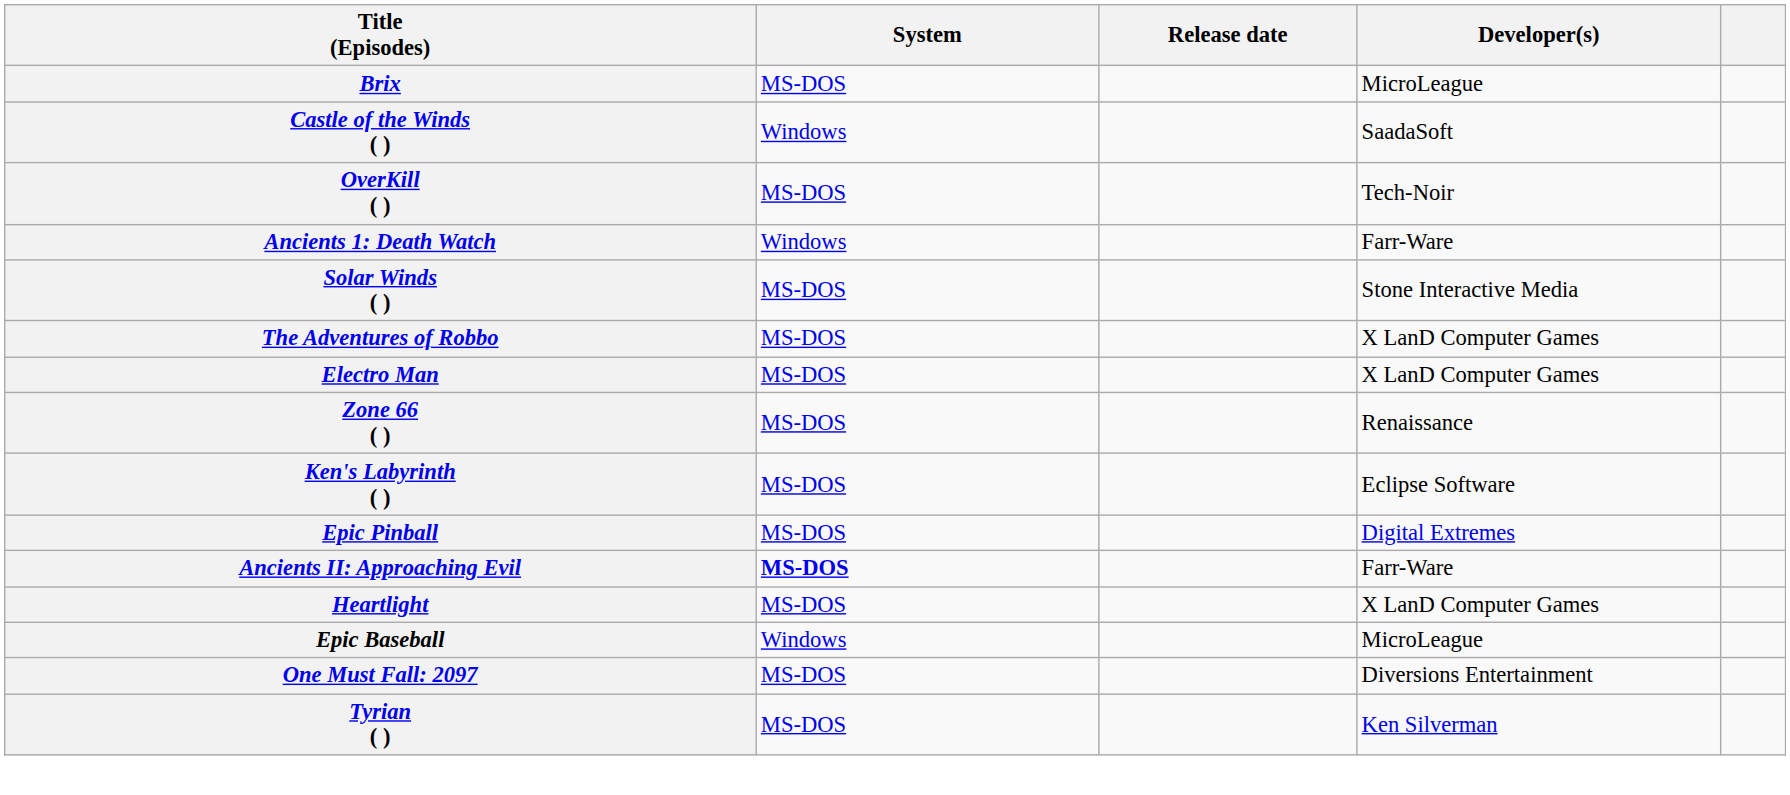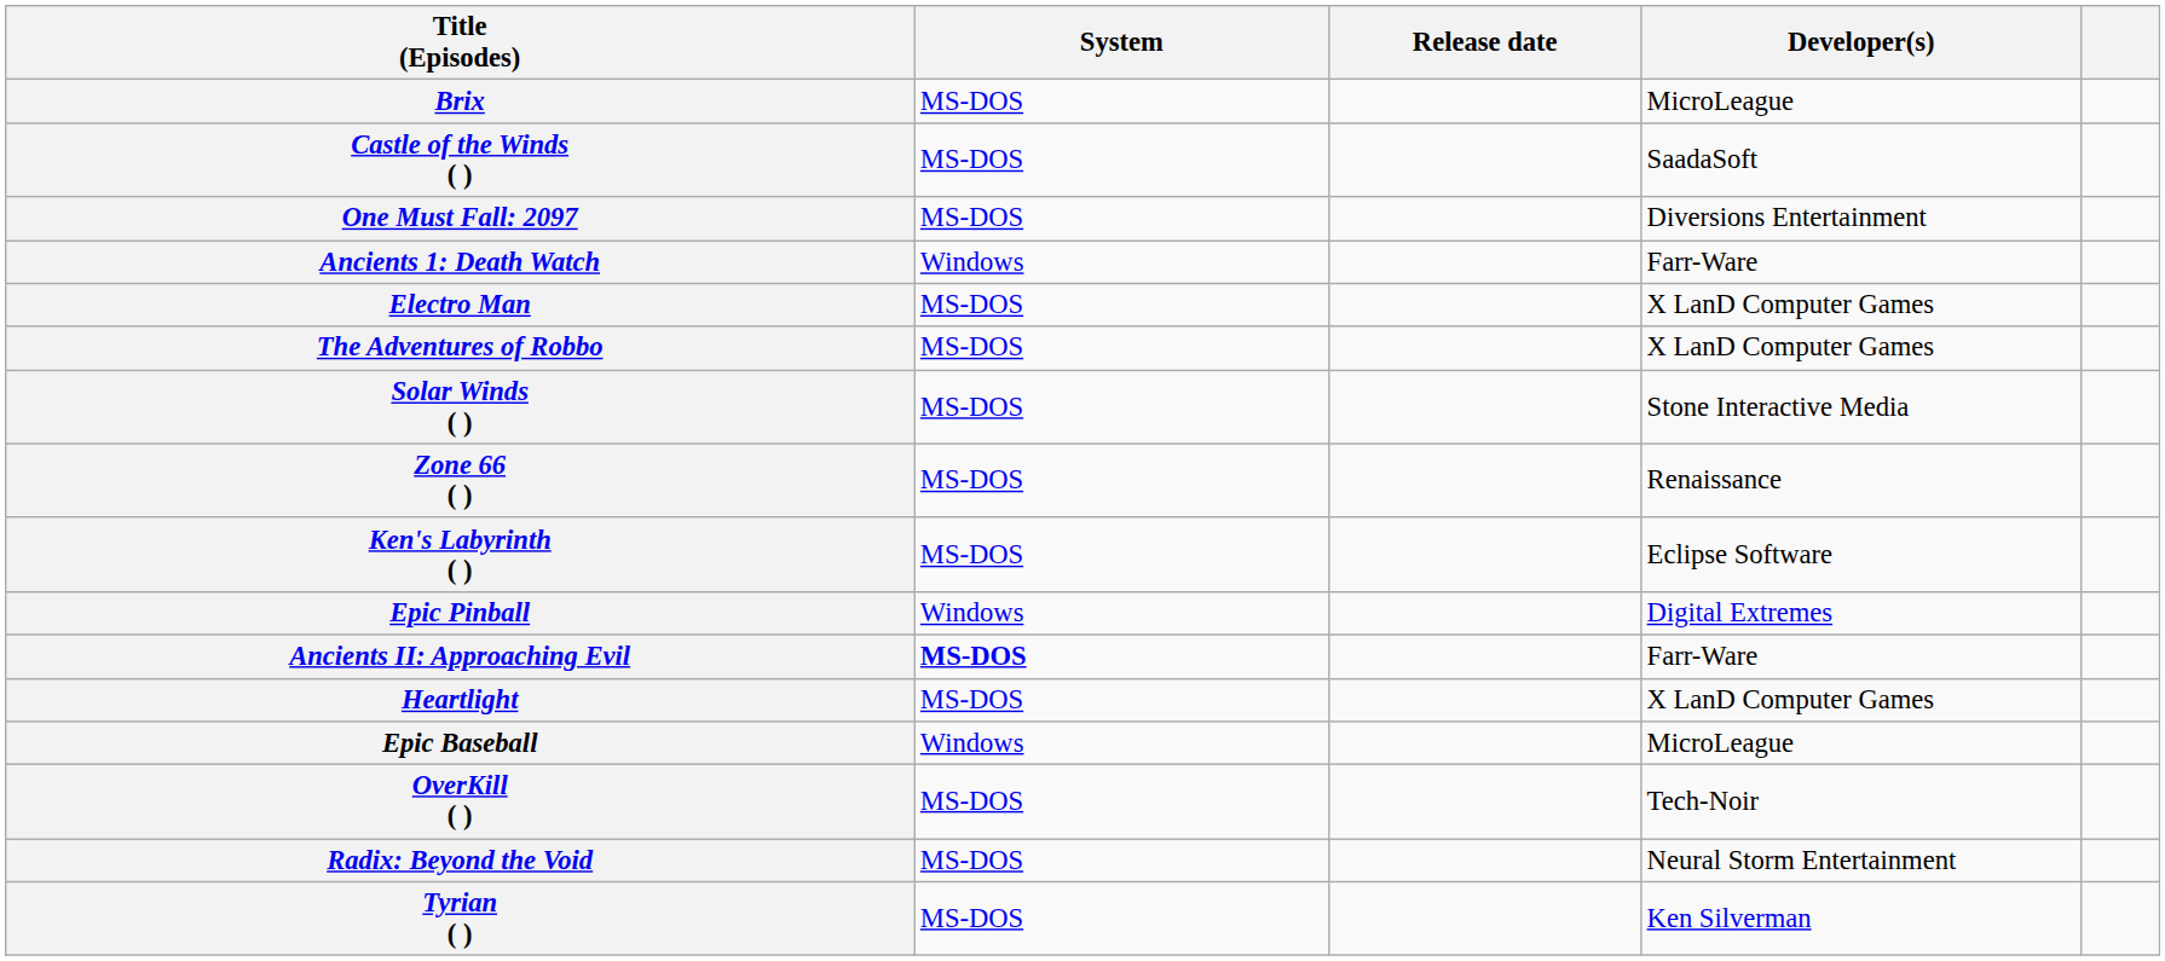 <table class="wikitable sortable plainrowheaders" style="width: 100%">
 <tr>
 <th style="width:35%;" scope="col">Title<br>(Episodes)</th>
 <th style="width:16%" scope="col">System</th>
 <th style="width:12%" scope="col">Release date</th>
 <th style="width:17%" scope="col">Developer(s)</th>
 <th style="width:3%" scope="col" class="unsortable"></th>
 </tr>
 <tr>
 <th scope="row" style="text-align:center;"><strong><em><a href='#'>Brix</a></em></strong></th>
 <td><a href='#'>MS-DOS</a></td>
 <td></td>
 <td>MicroLeague</td>
 <td style="text-align:center;"></td>
 </tr>
 <tr>
 <th scope="row" style="text-align:center;"><strong><em><a href='#'>Castle of the Winds</a></em></strong><br>( )</th>
-<td><a href='#'>Windows</a></td>
+<td><a href='#'>MS-DOS</a></td>
 <td></td>
 <td>SaadaSoft</td>
 <td style="text-align:center;"></td>
 </tr>
 <tr>
-<th scope="row" style="text-align:center;"><strong><em><a href='#'>OverKill</a></em></strong><br>(     )</th>
+<th scope="row" style="text-align:center;"><strong><em><a href='#'>One Must Fall: 2097</a></em></strong></th>
 <td><a href='#'>MS-DOS</a></td>
 <td></td>
-<td>Tech-Noir</td>
+<td>Diversions Entertainment</td>
 <td style="text-align:center;"></td>
 </tr>
 <tr>
 <th scope="row" style="text-align:center;"><strong><em><a href='#'>Ancients 1: Death Watch</a></em></strong></th>
 <td><a href='#'>Windows</a></td>
 <td></td>
 <td>Farr-Ware</td>
 <td style="text-align:center;"></td>
 </tr>
 <tr>
-<th scope="row" style="text-align:center;"><strong><em><a href='#'>Solar Winds</a></em></strong><br>( )</th>
+<th scope="row" style="text-align:center;"><strong><em><a href='#'>Electro Man</a></em></strong></th>
 <td><a href='#'>MS-DOS</a></td>
 <td></td>
-<td>Stone Interactive Media</td>
+<td>X LanD Computer Games</td>
 <td style="text-align:center;"></td>
 </tr>
 <tr>
 <th scope="row" style="text-align:center;"><strong><em><a href='#'>The Adventures of Robbo</a></em></strong></th>
 <td><a href='#'>MS-DOS</a></td>
 <td></td>
 <td>X LanD Computer Games</td>
 <td style="text-align:center;"></td>
 </tr>
 <tr>
-<th scope="row" style="text-align:center;"><strong><em><a href='#'>Electro Man</a></em></strong></th>
+<th scope="row" style="text-align:center;"><strong><em><a href='#'>Solar Winds</a></em></strong><br>( )</th>
 <td><a href='#'>MS-DOS</a></td>
 <td></td>
-<td>X LanD Computer Games</td>
+<td>Stone Interactive Media</td>
 <td style="text-align:center;"></td>
 </tr>
 <tr>
 <th scope="row" style="text-align:center;"><strong><em><a href='#'>Zone 66</a></em></strong><br>(       )</th>
 <td><a href='#'>MS-DOS</a></td>
 <td></td>
 <td>Renaissance</td>
 <td style="text-align:center;"></td>
 </tr>
 <tr>
 <th scope="row" style="text-align:center;"><strong><em><a href='#'>Ken's Labyrinth</a></em></strong><br>(  )</th>
 <td><a href='#'>MS-DOS</a></td>
 <td></td>
 <td>Eclipse Software</td>
 <td style="text-align:center;"></td>
 </tr>
 <tr>
 <th scope="row" style="text-align:center;"><strong><em><a href='#'>Epic Pinball</a></em></strong></th>
-<td><a href='#'>MS-DOS</a></td>
+<td><a href='#'>Windows</a></td>
 <td></td>
 <td><a href='#'>Digital Extremes</a></td>
 <td style="text-align:center;"></td>
 </tr>
 <tr>
 <th scope="row" style="text-align:center;"><strong><em><a href='#'>Ancients II: Approaching Evil</a></em></strong></th>
 <td><strong><a href='#'>MS-DOS</a></strong></td>
 <td></td>
 <td>Farr-Ware</td>
 <td style="text-align:center;"></td>
 </tr>
 <tr>
 <th scope="row" style="text-align:center;"><strong><em><a href='#'>Heartlight</a></em></strong></th>
 <td><a href='#'>MS-DOS</a></td>
 <td></td>
 <td>X LanD Computer Games</td>
 <td style="text-align:center;"></td>
 </tr>
 <tr>
 <th scope="row" style="text-align:center;"><strong><em>Epic Baseball</em></strong></th>
 <td><a href='#'>Windows</a></td>
 <td></td>
 <td>MicroLeague</td>
 <td style="text-align:center;"></td>
 </tr>
 <tr>
-<th scope="row" style="text-align:center;"><strong><em><a href='#'>One Must Fall: 2097</a></em></strong></th>
+<th scope="row" style="text-align:center;"><strong><em><a href='#'>OverKill</a></em></strong><br>(     )</th>
 <td><a href='#'>MS-DOS</a></td>
 <td></td>
-<td>Diversions Entertainment</td>
+<td>Tech-Noir</td>
+<td style="text-align:center;"></td>
+</tr>
+<tr>
+<th scope="row" style="text-align:center;"><strong><em><a href='#'>Radix: Beyond the Void</a></em></strong></th>
+<td><a href='#'>MS-DOS</a></td>
+<td></td>
+<td>Neural Storm Entertainment</td>
 <td style="text-align:center;"></td>
 </tr>
 <tr>
 <th scope="row" style="text-align:center;"><strong><em><a href='#'>Tyrian</a></em></strong><br>(   )</th>
 <td><a href='#'>MS-DOS</a></td>
 <td></td>
 <td><a href='#'>Ken Silverman</a></td>
 <td style="text-align:center;"></td>
 </tr>
 </table>
